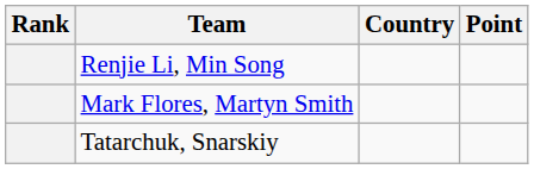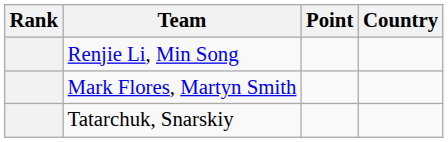 <table class="wikitable sortable">
 <tr>
 <th>Rank</th>
 <th>Team</th>
+<th>Point</th>
 <th>Country</th>
-<th>Point</th>
 </tr>
 <tr>
 <th></th>
 <td><a href='#'>Renjie Li</a>, <a href='#'>Min Song</a></td>
 <td></td>
 <td></td>
 </tr>
 <tr>
 <th></th>
 <td><a href='#'>Mark Flores</a>, <a href='#'>Martyn Smith</a></td>
 <td></td>
 <td></td>
 </tr>
 <tr>
 <th></th>
 <td>Tatarchuk, Snarskiy</td>
 <td></td>
 <td></td>
 </tr>
 </table>
